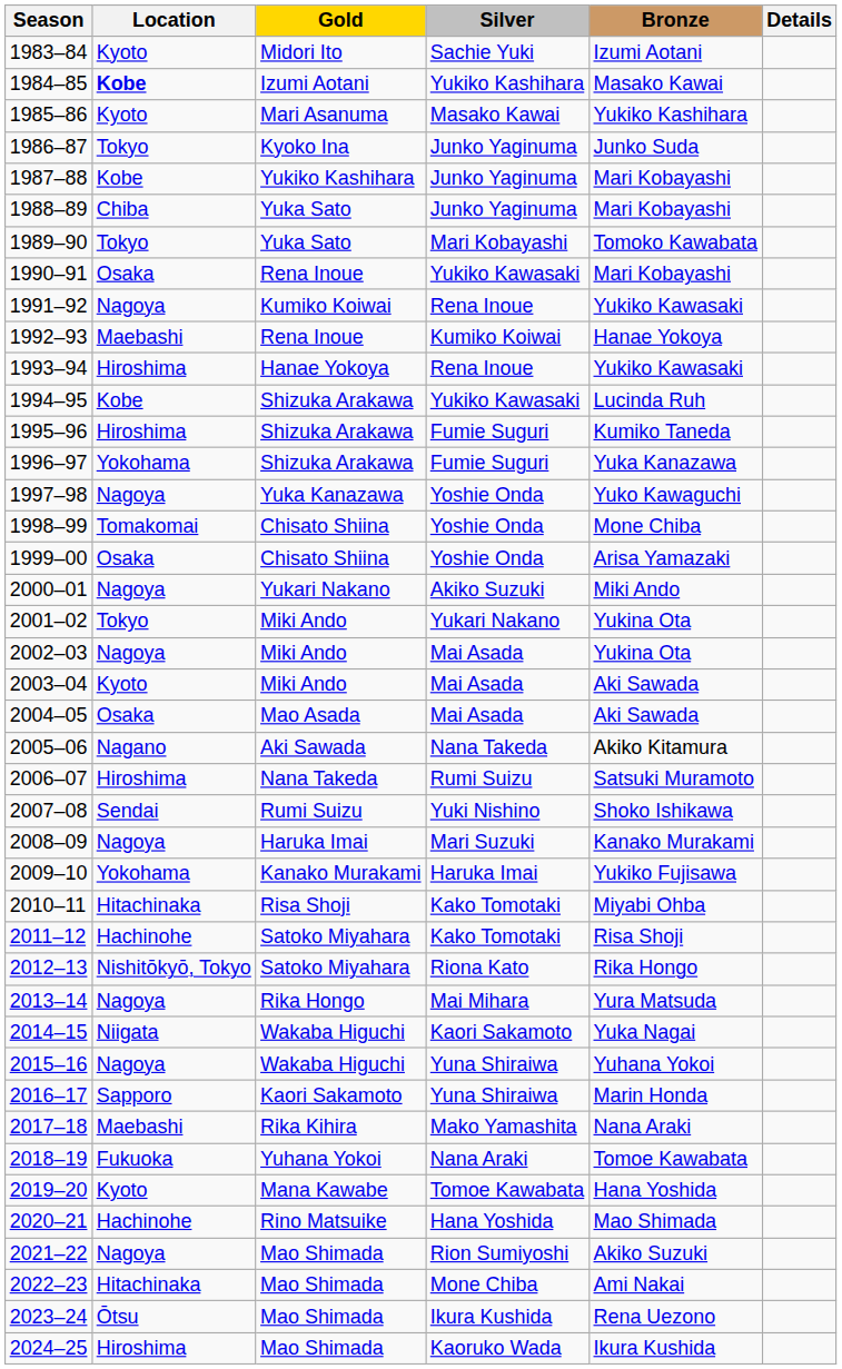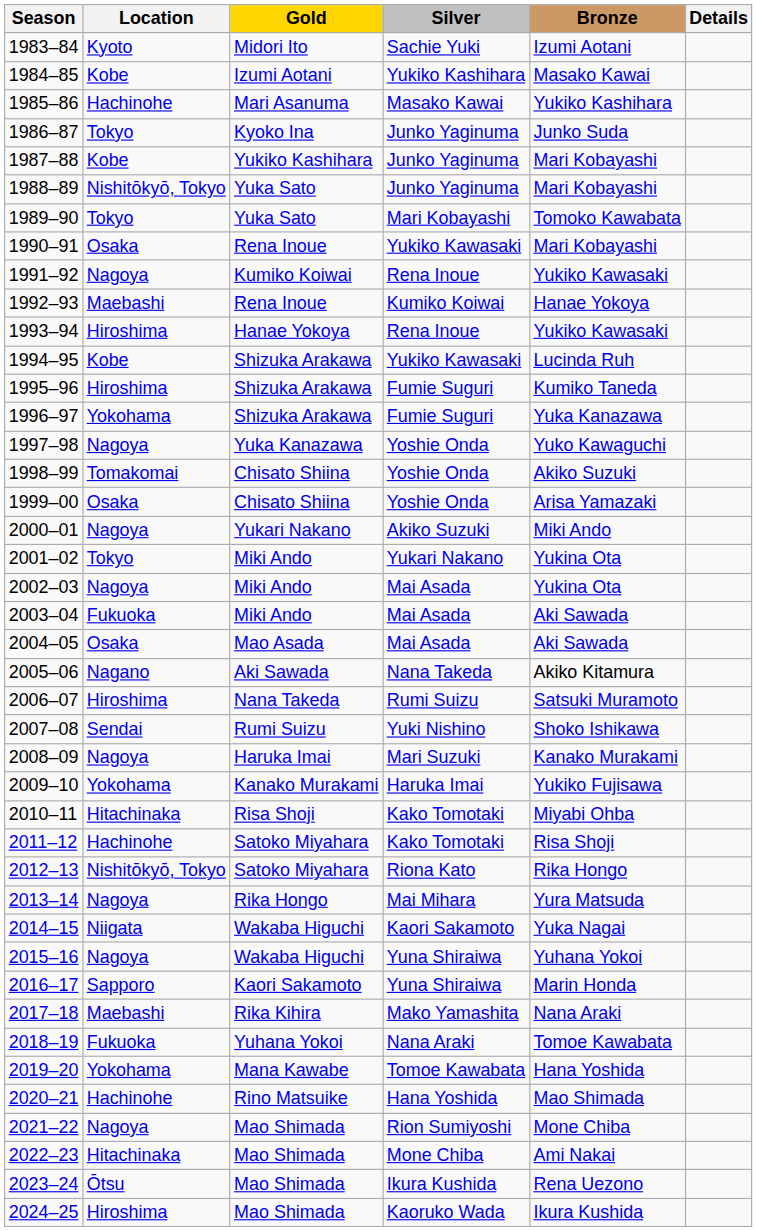 <table class="wikitable">
 <tr>
 <th>Season</th>
 <th>Location</th>
 <td align=center bgcolor=gold><strong>Gold</strong></td>
 <td align=center bgcolor=silver><strong>Silver</strong></td>
 <td align=center bgcolor=cc9966><strong>Bronze</strong></td>
 <th>Details</th>
 </tr>
 <tr>
 <td>1983–84</td>
 <td><a href='#'>Kyoto</a></td>
 <td><a href='#'>Midori Ito</a></td>
 <td><a href='#'>Sachie Yuki</a></td>
 <td><a href='#'>Izumi Aotani</a></td>
 <td></td>
 </tr>
 <tr>
 <td>1984–85</td>
-<td><strong><a href='#'>Kobe</a></strong></td>
+<td><a href='#'>Kobe</a></td>
 <td><a href='#'>Izumi Aotani</a></td>
 <td><a href='#'>Yukiko Kashihara</a></td>
 <td><a href='#'>Masako Kawai</a></td>
 <td></td>
 </tr>
 <tr>
 <td>1985–86</td>
-<td><a href='#'>Kyoto</a></td>
+<td><a href='#'>Hachinohe</a></td>
 <td><a href='#'>Mari Asanuma</a></td>
 <td><a href='#'>Masako Kawai</a></td>
 <td><a href='#'>Yukiko Kashihara</a></td>
 <td></td>
 </tr>
 <tr>
 <td>1986–87</td>
 <td><a href='#'>Tokyo</a></td>
 <td><a href='#'>Kyoko Ina</a></td>
 <td><a href='#'>Junko Yaginuma</a></td>
 <td><a href='#'>Junko Suda</a></td>
 <td></td>
 </tr>
 <tr>
 <td>1987–88</td>
 <td><a href='#'>Kobe</a></td>
 <td><a href='#'>Yukiko Kashihara</a></td>
 <td><a href='#'>Junko Yaginuma</a></td>
 <td><a href='#'>Mari Kobayashi</a></td>
 <td></td>
 </tr>
 <tr>
 <td>1988–89</td>
-<td><a href='#'>Chiba</a></td>
+<td><a href='#'>Nishitōkyō, Tokyo</a></td>
 <td><a href='#'>Yuka Sato</a></td>
 <td><a href='#'>Junko Yaginuma</a></td>
 <td><a href='#'>Mari Kobayashi</a></td>
 <td></td>
 </tr>
 <tr>
 <td>1989–90</td>
 <td><a href='#'>Tokyo</a></td>
 <td><a href='#'>Yuka Sato</a></td>
 <td><a href='#'>Mari Kobayashi</a></td>
 <td><a href='#'>Tomoko Kawabata</a></td>
 <td></td>
 </tr>
 <tr>
 <td>1990–91</td>
 <td><a href='#'>Osaka</a></td>
 <td><a href='#'>Rena Inoue</a></td>
 <td><a href='#'>Yukiko Kawasaki</a></td>
 <td><a href='#'>Mari Kobayashi</a></td>
 <td></td>
 </tr>
 <tr>
 <td>1991–92</td>
 <td><a href='#'>Nagoya</a></td>
 <td><a href='#'>Kumiko Koiwai</a></td>
 <td><a href='#'>Rena Inoue</a></td>
 <td><a href='#'>Yukiko Kawasaki</a></td>
 <td></td>
 </tr>
 <tr>
 <td>1992–93</td>
 <td><a href='#'>Maebashi</a></td>
 <td><a href='#'>Rena Inoue</a></td>
 <td><a href='#'>Kumiko Koiwai</a></td>
 <td><a href='#'>Hanae Yokoya</a></td>
 <td></td>
 </tr>
 <tr>
 <td>1993–94</td>
 <td><a href='#'>Hiroshima</a></td>
 <td><a href='#'>Hanae Yokoya</a></td>
 <td><a href='#'>Rena Inoue</a></td>
 <td><a href='#'>Yukiko Kawasaki</a></td>
 <td></td>
 </tr>
 <tr>
 <td>1994–95</td>
 <td><a href='#'>Kobe</a></td>
 <td><a href='#'>Shizuka Arakawa</a></td>
 <td><a href='#'>Yukiko Kawasaki</a></td>
 <td><a href='#'>Lucinda Ruh</a></td>
 <td></td>
 </tr>
 <tr>
 <td>1995–96</td>
 <td><a href='#'>Hiroshima</a></td>
 <td><a href='#'>Shizuka Arakawa</a></td>
 <td><a href='#'>Fumie Suguri</a></td>
 <td><a href='#'>Kumiko Taneda</a></td>
 <td></td>
 </tr>
 <tr>
 <td>1996–97</td>
 <td><a href='#'>Yokohama</a></td>
 <td><a href='#'>Shizuka Arakawa</a></td>
 <td><a href='#'>Fumie Suguri</a></td>
 <td><a href='#'>Yuka Kanazawa</a></td>
 <td></td>
 </tr>
 <tr>
 <td>1997–98</td>
 <td><a href='#'>Nagoya</a></td>
 <td><a href='#'>Yuka Kanazawa</a></td>
 <td><a href='#'>Yoshie Onda</a></td>
 <td><a href='#'>Yuko Kawaguchi</a></td>
 <td></td>
 </tr>
 <tr>
 <td>1998–99</td>
 <td><a href='#'>Tomakomai</a></td>
 <td><a href='#'>Chisato Shiina</a></td>
 <td><a href='#'>Yoshie Onda</a></td>
-<td><a href='#'>Mone Chiba</a></td>
+<td><a href='#'>Akiko Suzuki</a></td>
 <td></td>
 </tr>
 <tr>
 <td>1999–00</td>
 <td><a href='#'>Osaka</a></td>
 <td><a href='#'>Chisato Shiina</a></td>
 <td><a href='#'>Yoshie Onda</a></td>
 <td><a href='#'>Arisa Yamazaki</a></td>
 <td></td>
 </tr>
 <tr>
 <td>2000–01</td>
 <td><a href='#'>Nagoya</a></td>
 <td><a href='#'>Yukari Nakano</a></td>
 <td><a href='#'>Akiko Suzuki</a></td>
 <td><a href='#'>Miki Ando</a></td>
 <td></td>
 </tr>
 <tr>
 <td>2001–02</td>
 <td><a href='#'>Tokyo</a></td>
 <td><a href='#'>Miki Ando</a></td>
 <td><a href='#'>Yukari Nakano</a></td>
 <td><a href='#'>Yukina Ota</a></td>
 <td></td>
 </tr>
 <tr>
 <td>2002–03</td>
 <td><a href='#'>Nagoya</a></td>
 <td><a href='#'>Miki Ando</a></td>
 <td><a href='#'>Mai Asada</a></td>
 <td><a href='#'>Yukina Ota</a></td>
 <td></td>
 </tr>
 <tr>
 <td>2003–04</td>
-<td><a href='#'>Kyoto</a></td>
+<td><a href='#'>Fukuoka</a></td>
 <td><a href='#'>Miki Ando</a></td>
 <td><a href='#'>Mai Asada</a></td>
 <td><a href='#'>Aki Sawada</a></td>
 <td></td>
 </tr>
 <tr>
 <td>2004–05</td>
 <td><a href='#'>Osaka</a></td>
 <td><a href='#'>Mao Asada</a></td>
 <td><a href='#'>Mai Asada</a></td>
 <td><a href='#'>Aki Sawada</a></td>
 <td></td>
 </tr>
 <tr>
 <td>2005–06</td>
 <td><a href='#'>Nagano</a></td>
 <td><a href='#'>Aki Sawada</a></td>
 <td><a href='#'>Nana Takeda</a></td>
 <td>Akiko Kitamura</td>
 <td></td>
 </tr>
 <tr>
 <td>2006–07</td>
 <td><a href='#'>Hiroshima</a></td>
 <td><a href='#'>Nana Takeda</a></td>
 <td><a href='#'>Rumi Suizu</a></td>
 <td><a href='#'>Satsuki Muramoto</a></td>
 <td></td>
 </tr>
 <tr>
 <td>2007–08</td>
 <td><a href='#'>Sendai</a></td>
 <td><a href='#'>Rumi Suizu</a></td>
 <td><a href='#'>Yuki Nishino</a></td>
 <td><a href='#'>Shoko Ishikawa</a></td>
 <td></td>
 </tr>
 <tr>
 <td>2008–09</td>
 <td><a href='#'>Nagoya</a></td>
 <td><a href='#'>Haruka Imai</a></td>
 <td><a href='#'>Mari Suzuki</a></td>
 <td><a href='#'>Kanako Murakami</a></td>
 <td></td>
 </tr>
 <tr>
 <td>2009–10</td>
 <td><a href='#'>Yokohama</a></td>
 <td><a href='#'>Kanako Murakami</a></td>
 <td><a href='#'>Haruka Imai</a></td>
 <td><a href='#'>Yukiko Fujisawa</a></td>
 <td></td>
 </tr>
 <tr>
 <td>2010–11</td>
 <td><a href='#'>Hitachinaka</a></td>
 <td><a href='#'>Risa Shoji</a></td>
 <td><a href='#'>Kako Tomotaki</a></td>
 <td><a href='#'>Miyabi Ohba</a></td>
 <td></td>
 </tr>
 <tr>
 <td><a href='#'>2011–12</a></td>
 <td><a href='#'>Hachinohe</a></td>
 <td><a href='#'>Satoko Miyahara</a></td>
 <td><a href='#'>Kako Tomotaki</a></td>
 <td><a href='#'>Risa Shoji</a></td>
 <td></td>
 </tr>
 <tr>
 <td><a href='#'>2012–13</a></td>
 <td><a href='#'>Nishitōkyō, Tokyo</a></td>
 <td><a href='#'>Satoko Miyahara</a></td>
 <td><a href='#'>Riona Kato</a></td>
 <td><a href='#'>Rika Hongo</a></td>
 <td></td>
 </tr>
 <tr>
 <td><a href='#'>2013–14</a></td>
 <td><a href='#'>Nagoya</a></td>
 <td><a href='#'>Rika Hongo</a></td>
 <td><a href='#'>Mai Mihara</a></td>
 <td><a href='#'>Yura Matsuda</a></td>
 <td></td>
 </tr>
 <tr>
 <td><a href='#'>2014–15</a></td>
 <td><a href='#'>Niigata</a></td>
 <td><a href='#'>Wakaba Higuchi</a></td>
 <td><a href='#'>Kaori Sakamoto</a></td>
 <td><a href='#'>Yuka Nagai</a></td>
 <td></td>
 </tr>
 <tr>
 <td><a href='#'>2015–16</a></td>
 <td><a href='#'>Nagoya</a></td>
 <td><a href='#'>Wakaba Higuchi</a></td>
 <td><a href='#'>Yuna Shiraiwa</a></td>
 <td><a href='#'>Yuhana Yokoi</a></td>
 <td></td>
 </tr>
 <tr>
 <td><a href='#'>2016–17</a></td>
 <td><a href='#'>Sapporo</a></td>
 <td><a href='#'>Kaori Sakamoto</a></td>
 <td><a href='#'>Yuna Shiraiwa</a></td>
 <td><a href='#'>Marin Honda</a></td>
 <td></td>
 </tr>
 <tr>
 <td><a href='#'>2017–18</a></td>
 <td><a href='#'>Maebashi</a></td>
 <td><a href='#'>Rika Kihira</a></td>
 <td><a href='#'>Mako Yamashita</a></td>
 <td><a href='#'>Nana Araki</a></td>
 <td></td>
 </tr>
 <tr>
 <td><a href='#'>2018–19</a></td>
 <td><a href='#'>Fukuoka</a></td>
 <td><a href='#'>Yuhana Yokoi</a></td>
 <td><a href='#'>Nana Araki</a></td>
 <td><a href='#'>Tomoe Kawabata</a></td>
 <td></td>
 </tr>
 <tr>
 <td><a href='#'>2019–20</a></td>
-<td><a href='#'>Kyoto</a></td>
+<td><a href='#'>Yokohama</a></td>
 <td><a href='#'>Mana Kawabe</a></td>
 <td><a href='#'>Tomoe Kawabata</a></td>
 <td><a href='#'>Hana Yoshida</a></td>
 <td></td>
 </tr>
 <tr>
 <td><a href='#'>2020–21</a></td>
 <td><a href='#'>Hachinohe</a></td>
 <td><a href='#'>Rino Matsuike</a></td>
 <td><a href='#'>Hana Yoshida</a></td>
 <td><a href='#'>Mao Shimada</a></td>
 <td></td>
 </tr>
 <tr>
 <td><a href='#'>2021–22</a></td>
 <td><a href='#'>Nagoya</a></td>
 <td><a href='#'>Mao Shimada</a></td>
 <td><a href='#'>Rion Sumiyoshi</a></td>
-<td><a href='#'>Akiko Suzuki</a></td>
+<td><a href='#'>Mone Chiba</a></td>
 <td></td>
 </tr>
 <tr>
 <td><a href='#'>2022–23</a></td>
 <td><a href='#'>Hitachinaka</a></td>
 <td><a href='#'>Mao Shimada</a></td>
 <td><a href='#'>Mone Chiba</a></td>
 <td><a href='#'>Ami Nakai</a></td>
 <td></td>
 </tr>
 <tr>
 <td><a href='#'>2023–24</a></td>
 <td><a href='#'>Ōtsu</a></td>
 <td><a href='#'>Mao Shimada</a></td>
 <td><a href='#'>Ikura Kushida</a></td>
 <td><a href='#'>Rena Uezono</a></td>
 <td></td>
 </tr>
 <tr>
 <td><a href='#'>2024–25</a></td>
 <td><a href='#'>Hiroshima</a></td>
 <td><a href='#'>Mao Shimada</a></td>
 <td><a href='#'>Kaoruko Wada</a></td>
 <td><a href='#'>Ikura Kushida</a></td>
 <td></td>
 </tr>
 </table>
